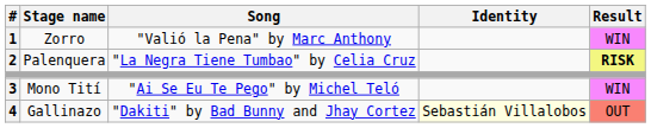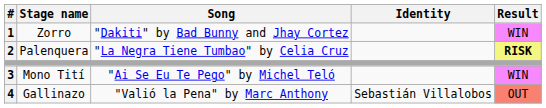 <table class="wikitable plainrowheaders" style="text-align: center">
 <tr>
 <th>#</th>
 <th>Stage name</th>
 <th>Song</th>
 <th>Identity</th>
 <th>Result</th>
 </tr>
 <tr>
 <th>1</th>
 <td>Zorro</td>
-<td>"Valió la Pena" by <a href='#'>Marc Anthony</a></td>
+<td>"<a href='#'>Dakiti</a>" by <a href='#'>Bad Bunny</a> and <a href='#'>Jhay Cortez</a></td>
 <td></td>
 <td bgcolor=#F888FD>WIN</td>
 </tr>
 <tr>
 <th>2</th>
 <td>Palenquera</td>
 <td>"<a href='#'>La Negra Tiene Tumbao</a>" by <a href='#'>Celia Cruz</a></td>
 <td></td>
 <td bgcolor=#F3F781><strong>RISK</strong></td>
 </tr>
 <tr>
 <td colspan="5" style="background:darkgray"></td>
 </tr>
 <tr>
 <th>3</th>
 <td>Mono Tití</td>
 <td>"<a href='#'>Ai Se Eu Te Pego</a>" by <a href='#'>Michel Teló</a></td>
 <td></td>
 <td bgcolor=#F888FD>WIN</td>
 </tr>
 <tr>
 <th>4</th>
 <td>Gallinazo</td>
-<td>"<a href='#'>Dakiti</a>" by <a href='#'>Bad Bunny</a> and <a href='#'>Jhay Cortez</a></td>
-<td style="background: lightyellow;">Sebastián Villalobos</td>
+<td>"Valió la Pena" by <a href='#'>Marc Anthony</a></td>
+<td>Sebastián Villalobos</td>
 <td bgcolor=salmon>OUT</td>
 </tr>
 </table>
